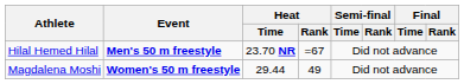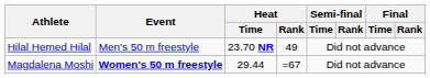 <table class=wikitable style="font-size:90%">
 <tr>
 <th rowspan="2">Athlete</th>
 <th rowspan="2">Event</th>
 <th colspan="2">Heat</th>
 <th colspan="2">Semi-final</th>
 <th colspan="2">Final</th>
 </tr>
 <tr style="font-size:95%">
 <th>Time</th>
 <th>Rank</th>
 <th>Time</th>
 <th>Rank</th>
 <th>Time</th>
 <th>Rank</th>
 </tr>
 <tr align=center>
 <td align=left><a href='#'>Hilal Hemed Hilal</a></td>
-<td align=left><strong><a href='#'>Men's 50 m freestyle</a></strong></td>
+<td align=left><a href='#'>Men's 50 m freestyle</a></td>
 <td>23.70 <strong><a href='#'>NR</a></strong></td>
-<td>=67</td>
+<td>49</td>
 <td colspan=4>Did not advance</td>
 </tr>
 <tr align=center>
 <td align=left><a href='#'>Magdalena Moshi</a></td>
 <td align=left><strong><a href='#'>Women's 50 m freestyle</a></strong></td>
 <td>29.44</td>
-<td>49</td>
+<td>=67</td>
 <td colspan=4>Did not advance</td>
 </tr>
 </table>
